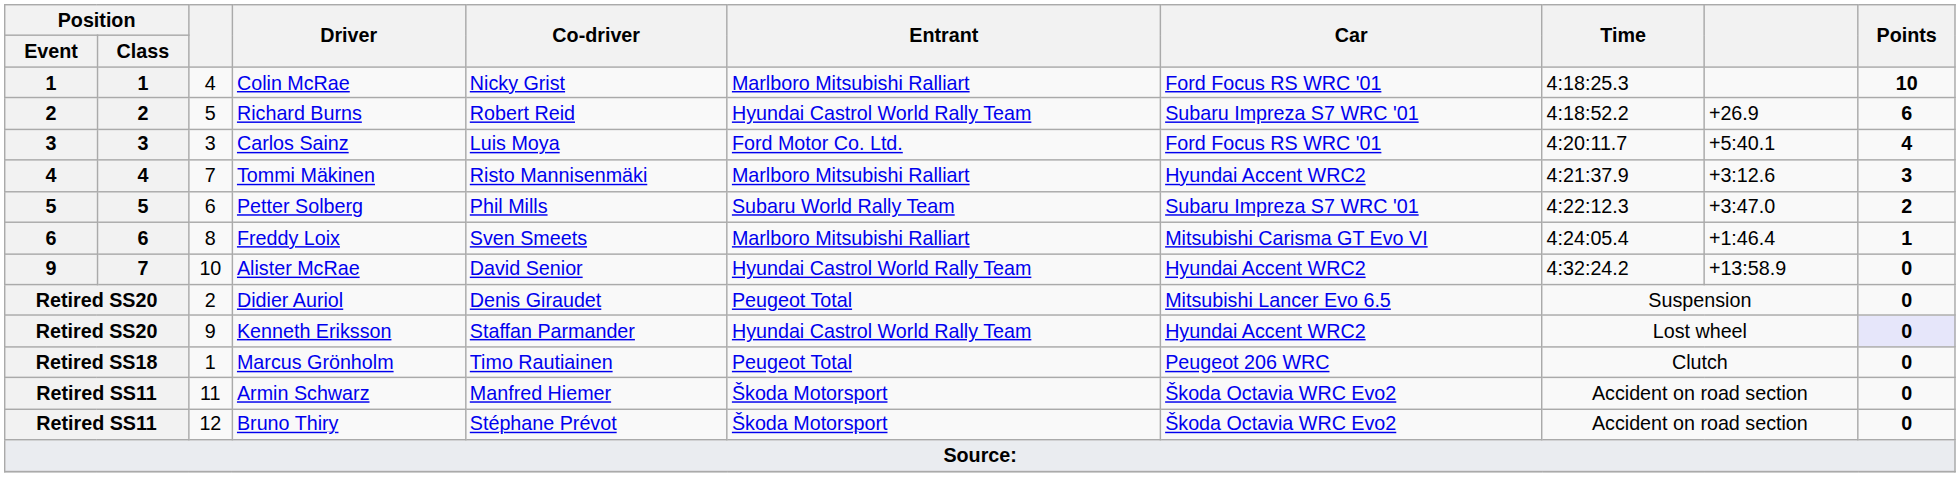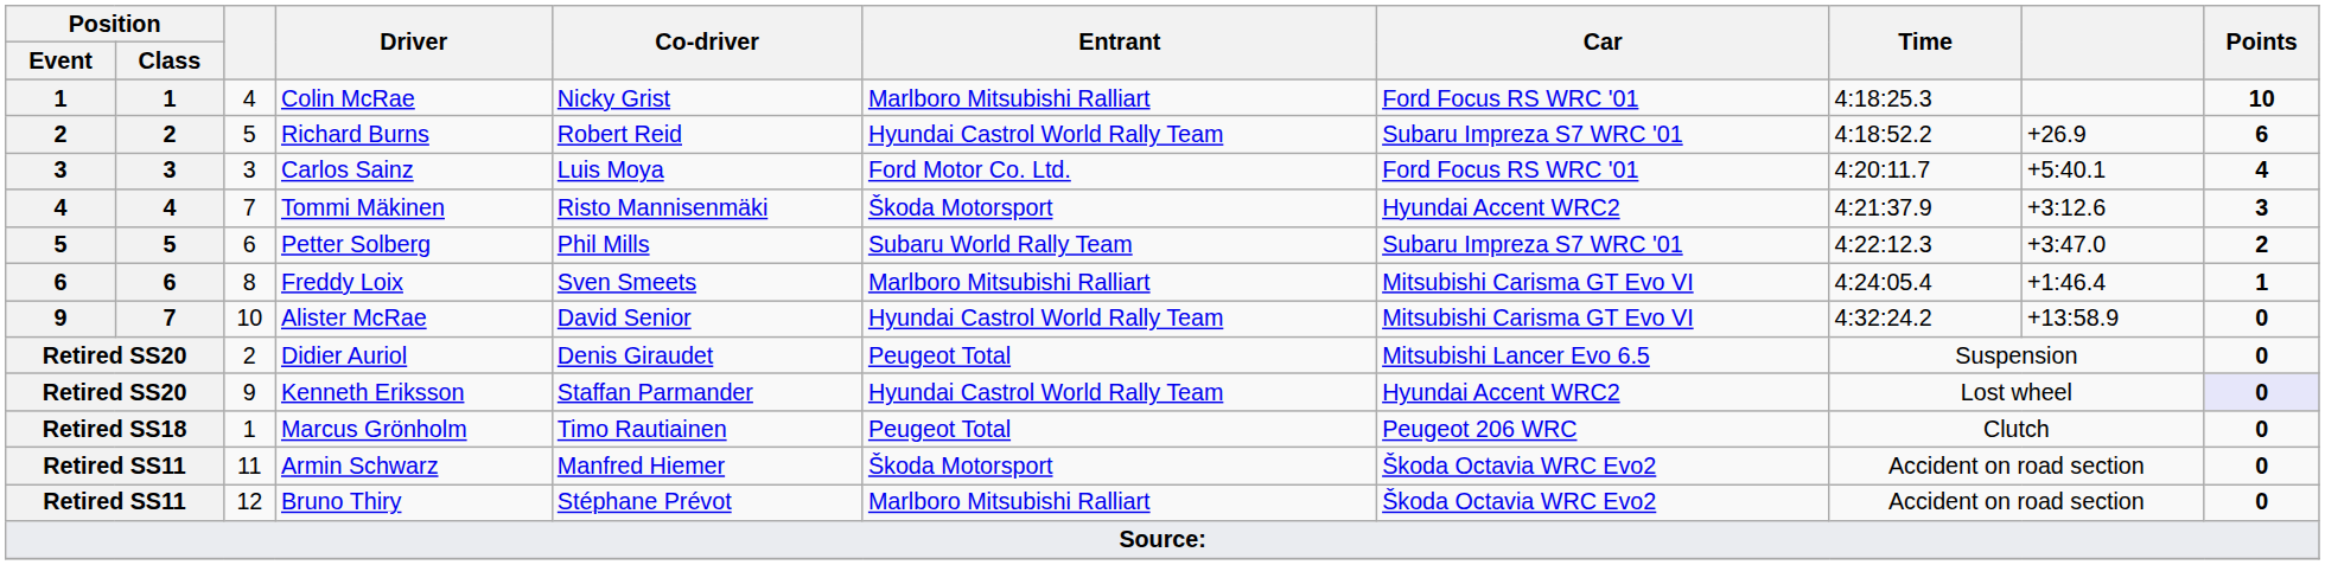 <table class="wikitable" width=85% style="font-size: 85%;">
 <tr>
 <th colspan="2">Position</th>
 <th rowspan="2"></th>
 <th rowspan="2">Driver</th>
 <th rowspan="2">Co-driver</th>
 <th rowspan="2">Entrant</th>
 <th rowspan="2">Car</th>
 <th rowspan="2">Time</th>
 <th rowspan="2"></th>
 <th rowspan="2">Points</th>
 </tr>
 <tr>
 <th>Event</th>
 <th>Class</th>
 </tr>
 <tr>
 <th>1</th>
 <th>1</th>
 <td align="center">4</td>
 <td> <a href='#'>Colin McRae</a></td>
 <td> <a href='#'>Nicky Grist</a></td>
 <td> <a href='#'>Marlboro Mitsubishi Ralliart</a></td>
 <td><a href='#'>Ford Focus RS WRC '01</a></td>
 <td>4:18:25.3</td>
 <td></td>
 <td align="center"><strong>10</strong></td>
 </tr>
 <tr>
 <th>2</th>
 <th>2</th>
 <td align="center">5</td>
 <td> <a href='#'>Richard Burns</a></td>
 <td> <a href='#'>Robert Reid</a></td>
 <td> <a href='#'>Hyundai Castrol World Rally Team</a></td>
 <td><a href='#'>Subaru Impreza S7 WRC '01</a></td>
 <td>4:18:52.2</td>
 <td>+26.9</td>
 <td align="center"><strong>6</strong></td>
 </tr>
 <tr>
 <th>3</th>
 <th>3</th>
 <td align="center">3</td>
 <td> <a href='#'>Carlos Sainz</a></td>
 <td> <a href='#'>Luis Moya</a></td>
 <td> <a href='#'>Ford Motor Co. Ltd.</a></td>
 <td><a href='#'>Ford Focus RS WRC '01</a></td>
 <td>4:20:11.7</td>
 <td>+5:40.1</td>
 <td align="center"><strong>4</strong></td>
 </tr>
 <tr>
 <th>4</th>
 <th>4</th>
 <td align="center">7</td>
 <td> <a href='#'>Tommi Mäkinen</a></td>
 <td> <a href='#'>Risto Mannisenmäki</a></td>
-<td> <a href='#'>Marlboro Mitsubishi Ralliart</a></td>
+<td> <a href='#'>Škoda Motorsport</a></td>
 <td><a href='#'>Hyundai Accent WRC2</a></td>
 <td>4:21:37.9</td>
 <td>+3:12.6</td>
 <td align="center"><strong>3</strong></td>
 </tr>
 <tr>
 <th>5</th>
 <th>5</th>
 <td align="center">6</td>
 <td> <a href='#'>Petter Solberg</a></td>
 <td> <a href='#'>Phil Mills</a></td>
 <td> <a href='#'>Subaru World Rally Team</a></td>
 <td><a href='#'>Subaru Impreza S7 WRC '01</a></td>
 <td>4:22:12.3</td>
 <td>+3:47.0</td>
 <td align="center"><strong>2</strong></td>
 </tr>
 <tr>
 <th>6</th>
 <th>6</th>
 <td align="center">8</td>
 <td> <a href='#'>Freddy Loix</a></td>
 <td> <a href='#'>Sven Smeets</a></td>
 <td> <a href='#'>Marlboro Mitsubishi Ralliart</a></td>
 <td><a href='#'>Mitsubishi Carisma GT Evo VI</a></td>
 <td>4:24:05.4</td>
 <td>+1:46.4</td>
 <td align="center"><strong>1</strong></td>
 </tr>
 <tr>
 <th>9</th>
 <th>7</th>
 <td align="center">10</td>
 <td> <a href='#'>Alister McRae</a></td>
 <td> <a href='#'>David Senior</a></td>
 <td> <a href='#'>Hyundai Castrol World Rally Team</a></td>
-<td><a href='#'>Hyundai Accent WRC2</a></td>
+<td><a href='#'>Mitsubishi Carisma GT Evo VI</a></td>
 <td>4:32:24.2</td>
 <td>+13:58.9</td>
 <td align="center"><strong>0</strong></td>
 </tr>
 <tr>
 <th colspan="2">Retired SS20</th>
 <td align="center">2</td>
 <td> <a href='#'>Didier Auriol</a></td>
 <td> <a href='#'>Denis Giraudet</a></td>
 <td> <a href='#'>Peugeot Total</a></td>
 <td><a href='#'>Mitsubishi Lancer Evo 6.5</a></td>
 <td align="center" colspan="2">Suspension</td>
 <td align="center"><strong>0</strong></td>
 </tr>
 <tr>
 <th colspan="2">Retired SS20</th>
 <td align="center">9</td>
 <td> <a href='#'>Kenneth Eriksson</a></td>
 <td> <a href='#'>Staffan Parmander</a></td>
 <td> <a href='#'>Hyundai Castrol World Rally Team</a></td>
 <td><a href='#'>Hyundai Accent WRC2</a></td>
 <td align="center" colspan="2">Lost wheel</td>
 <td align="center" style="background: lavender;"><strong>0</strong></td>
 </tr>
 <tr>
 <th colspan="2">Retired SS18</th>
 <td align="center">1</td>
 <td> <a href='#'>Marcus Grönholm</a></td>
 <td> <a href='#'>Timo Rautiainen</a></td>
 <td> <a href='#'>Peugeot Total</a></td>
 <td><a href='#'>Peugeot 206 WRC</a></td>
 <td align="center" colspan="2">Clutch</td>
 <td align="center"><strong>0</strong></td>
 </tr>
 <tr>
 <th colspan="2">Retired SS11</th>
 <td align="center">11</td>
 <td> <a href='#'>Armin Schwarz</a></td>
 <td> <a href='#'>Manfred Hiemer</a></td>
 <td> <a href='#'>Škoda Motorsport</a></td>
 <td><a href='#'>Škoda Octavia WRC Evo2</a></td>
 <td align="center" colspan="2">Accident on road section</td>
 <td align="center"><strong>0</strong></td>
 </tr>
 <tr>
 <th colspan="2">Retired SS11</th>
 <td align="center">12</td>
 <td> <a href='#'>Bruno Thiry</a></td>
 <td> <a href='#'>Stéphane Prévot</a></td>
-<td> <a href='#'>Škoda Motorsport</a></td>
+<td> <a href='#'>Marlboro Mitsubishi Ralliart</a></td>
 <td><a href='#'>Škoda Octavia WRC Evo2</a></td>
 <td align="center" colspan="2">Accident on road section</td>
 <td align="center"><strong>0</strong></td>
 </tr>
 <tr>
 <td style="background-color:#EAECF0; text-align:center" colspan="10"><strong>Source:</strong></td>
 </tr>
 <tr>
 </tr>
 </table>
